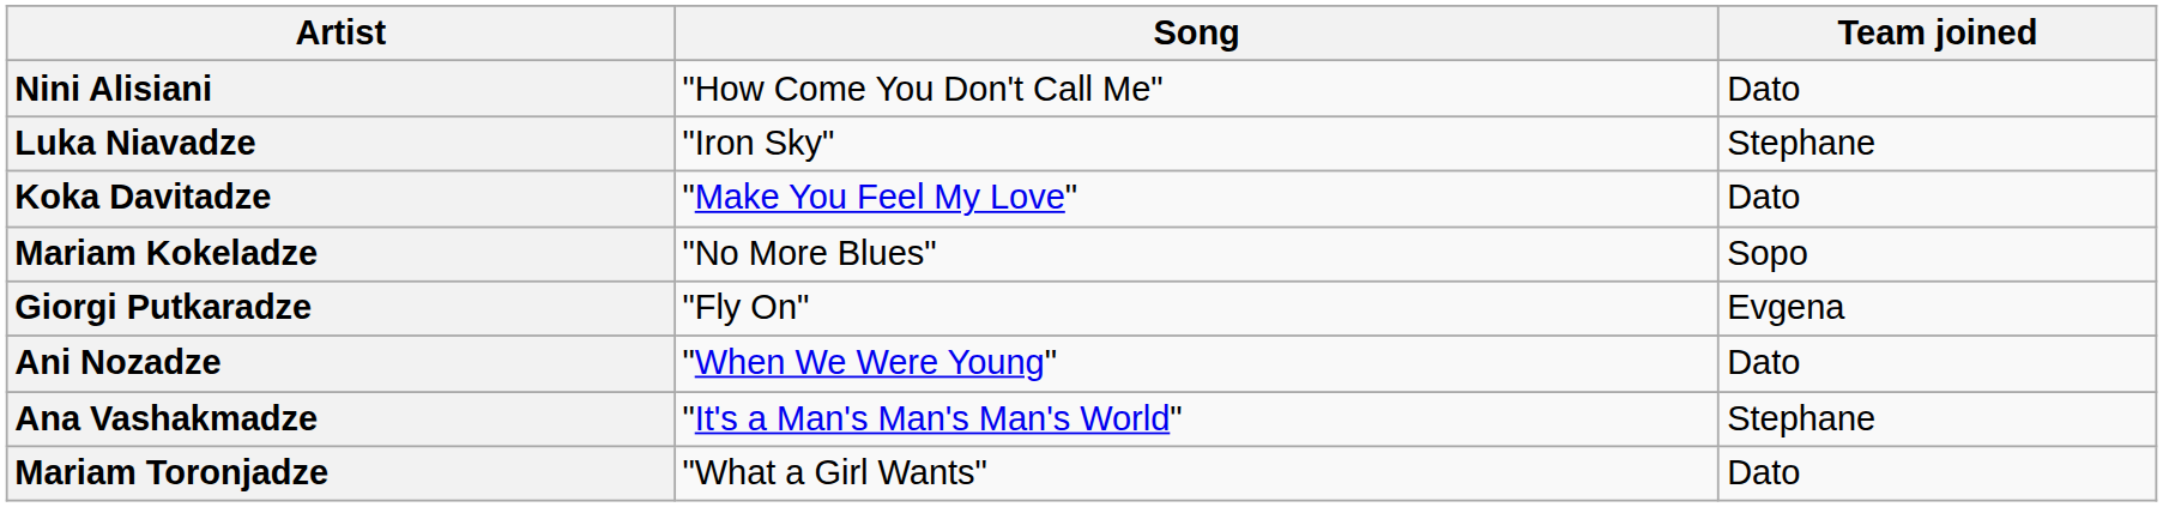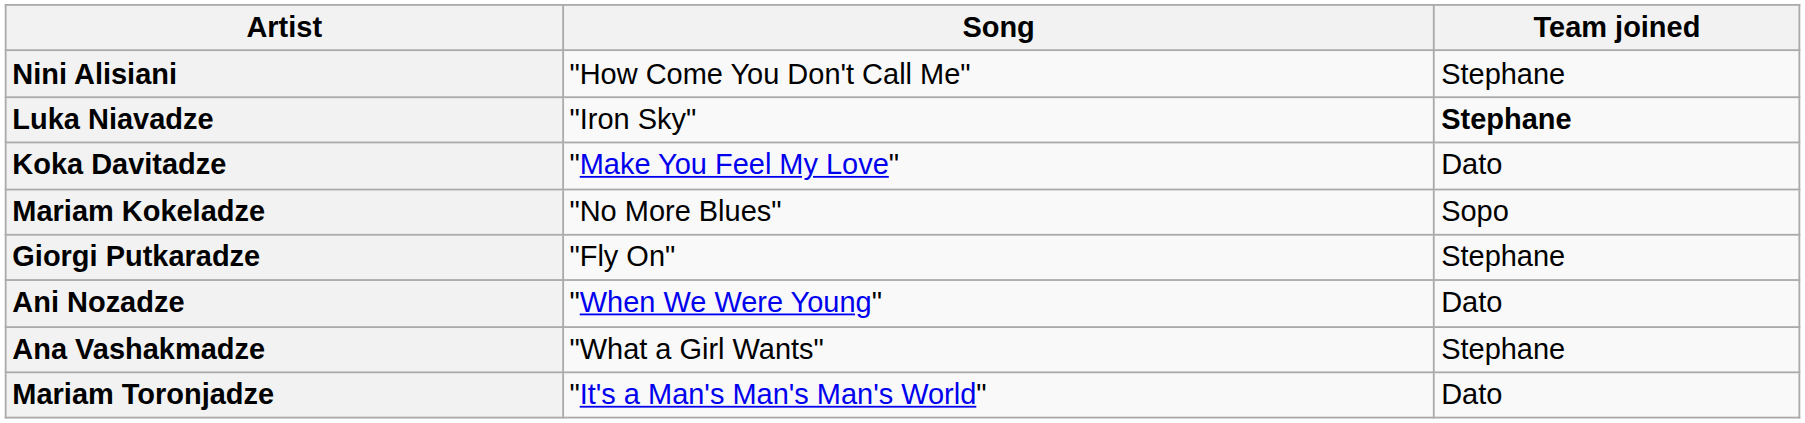 <table class="sortable wikitable plainrowheaders" style="margin: 1em auto 1em auto; text-align:left; width:50%">
 <tr>
 <th scope="col">Artist</th>
 <th scope="col">Song</th>
 <th scope="col">Team joined</th>
 </tr>
 <tr>
 <th scope="row" style="text-align:left">Nini Alisiani</th>
 <td>"How Come You Don't Call Me"</td>
-<td>Dato</td>
+<td>Stephane</td>
 </tr>
 <tr>
 <th scope="row" style="text-align:left">Luka Niavadze</th>
 <td>"Iron Sky"</td>
-<td>Stephane</td>
+<td><strong>Stephane</strong></td>
 </tr>
 <tr>
 <th scope="row" style="text-align:left">Koka Davitadze</th>
 <td>"<a href='#'>Make You Feel My Love</a>"</td>
 <td>Dato</td>
 </tr>
 <tr>
 <th scope="row" style="text-align:left">Mariam Kokeladze</th>
 <td>"No More Blues"</td>
 <td>Sopo</td>
 </tr>
 <tr>
 <th scope="row" style="text-align:left">Giorgi Putkaradze</th>
 <td>"Fly On"</td>
-<td>Evgena</td>
+<td>Stephane</td>
 </tr>
 <tr>
 <th scope="row" style="text-align:left">Ani Nozadze</th>
 <td>"<a href='#'>When We Were Young</a>"</td>
 <td>Dato</td>
 </tr>
 <tr>
 <th scope="row" style="text-align:left">Ana Vashakmadze</th>
-<td>"<a href='#'>It's a Man's Man's Man's World</a>"</td>
+<td>"What a Girl Wants"</td>
 <td>Stephane</td>
 </tr>
 <tr>
 <th scope="row" style="text-align:left">Mariam Toronjadze</th>
-<td>"What a Girl Wants"</td>
+<td>"<a href='#'>It's a Man's Man's Man's World</a>"</td>
 <td>Dato</td>
 </tr>
 </table>
